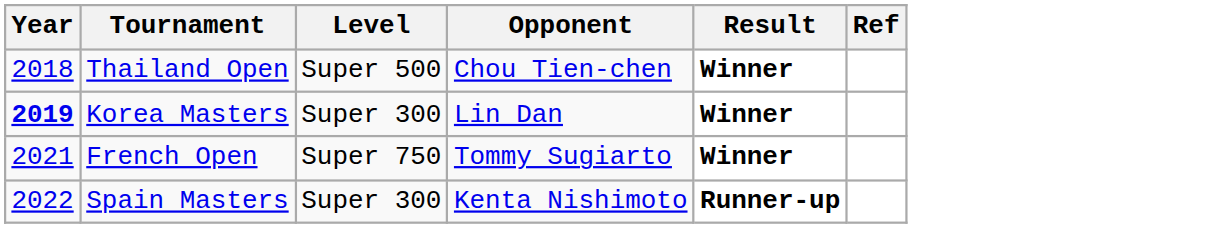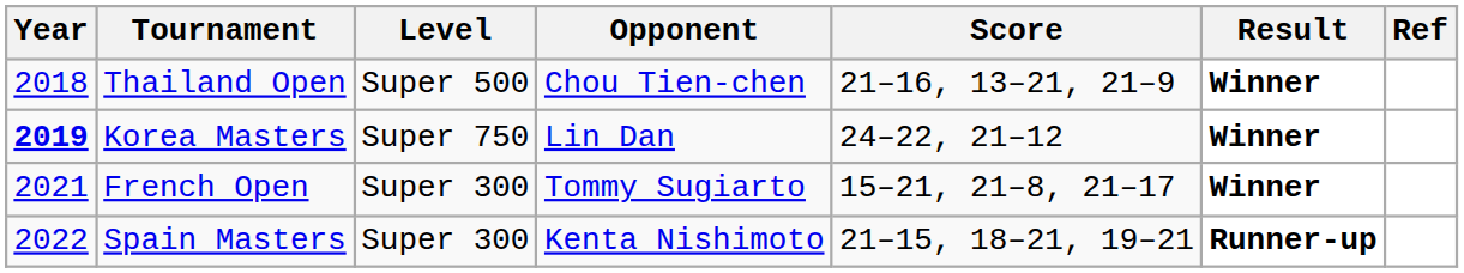 <table class="sortable wikitable" style="font-size: 90%;">
 <tr>
 <th>Year</th>
 <th>Tournament</th>
 <th>Level</th>
 <th>Opponent</th>
+<th>Score</th>
 <th>Result</th>
 <th>Ref</th>
 </tr>
 <tr>
 <td align="center"><a href='#'>2018</a></td>
 <td align="left"><a href='#'>Thailand Open</a></td>
 <td align="left">Super 500</td>
 <td align="left"> <a href='#'>Chou Tien-chen</a></td>
+<td align="left">21–16, 13–21, 21–9</td>
 <td style="text-align:left; background:white"> <strong>Winner</strong></td>
 <td style="text-align:center; background:white"></td>
 </tr>
 <tr>
 <td align="center"><strong><a href='#'>2019</a></strong></td>
 <td align="left"><a href='#'>Korea Masters</a></td>
-<td align="left">Super 300</td>
+<td align="left">Super 750</td>
 <td align="left"> <a href='#'>Lin Dan</a></td>
+<td align="left">24–22, 21–12</td>
 <td style="text-align:left; background:white"> <strong>Winner</strong></td>
 <td style="text-align:center; background:white"></td>
 </tr>
 <tr>
 <td align="center"><a href='#'>2021</a></td>
 <td align="left"><a href='#'>French Open</a></td>
-<td align="left">Super 750</td>
+<td align="left">Super 300</td>
 <td align="left"> <a href='#'>Tommy Sugiarto</a></td>
+<td align="left">15–21, 21–8, 21–17</td>
 <td style="text-align:left; background:white"> <strong>Winner</strong></td>
 <td style="text-align:center; background:white"></td>
 </tr>
 <tr>
 <td align="center"><a href='#'>2022</a></td>
 <td align="left"><a href='#'>Spain Masters</a></td>
 <td align="left">Super 300</td>
 <td align="left"> <a href='#'>Kenta Nishimoto</a></td>
+<td align="left">21–15, 18–21, 19–21</td>
 <td style="text-align:left; background:white"> <strong>Runner-up</strong></td>
 <td style="text-align:center; background:white"></td>
 </tr>
 </table>
